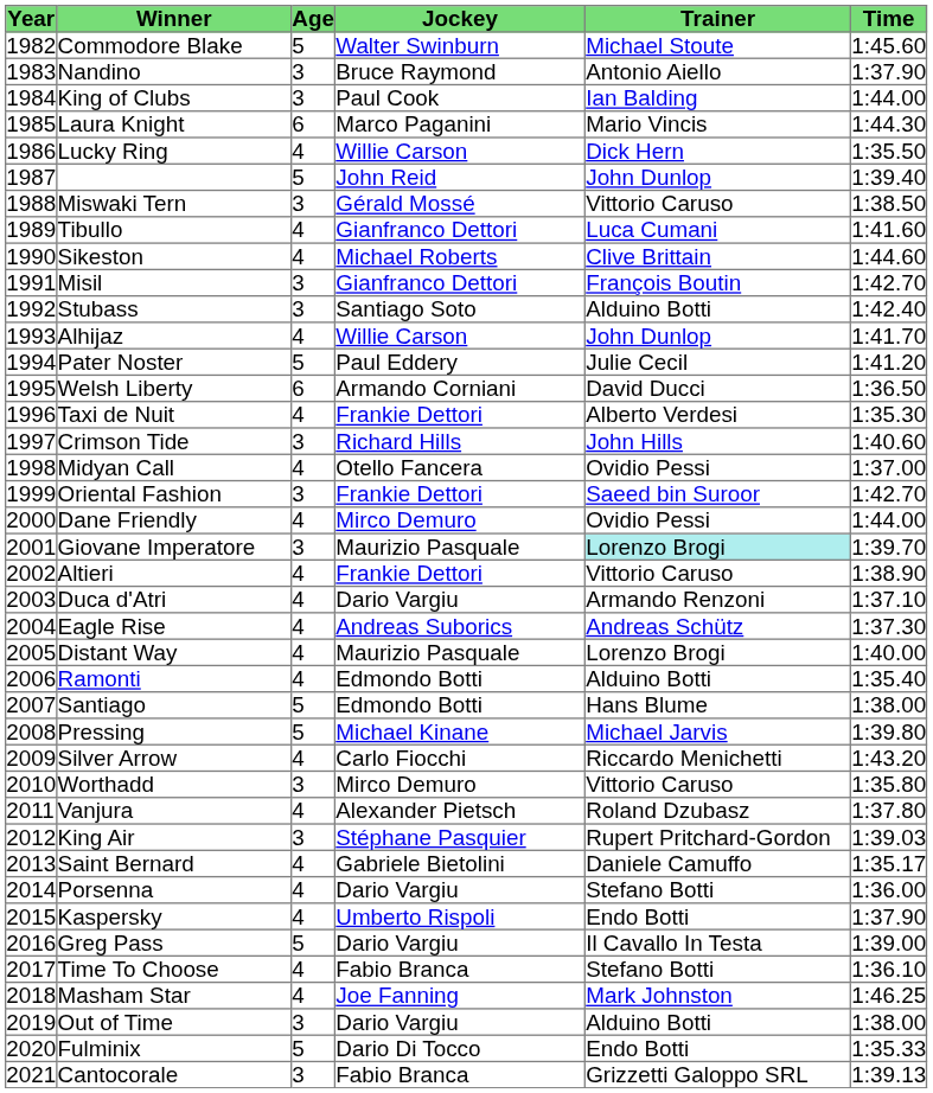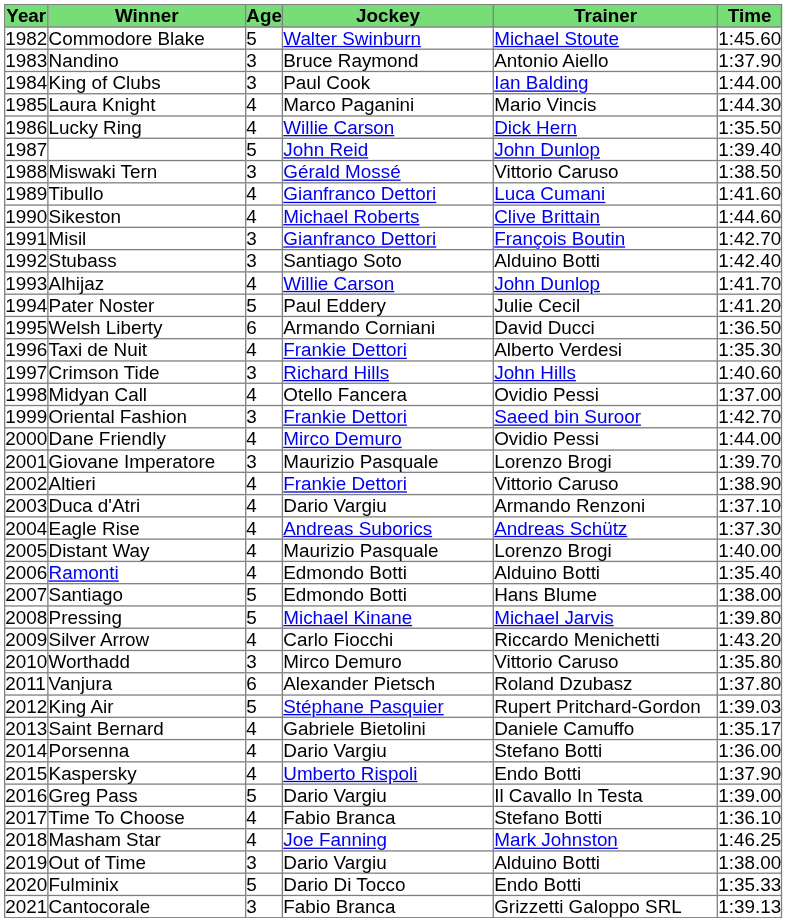 <table class = "sortable" | border="1" cellpadding="0" style="border-collapse: collapse; font-size:90%">
 <tr bgcolor="#77dd77" align="center">
 <th>Year</th>
 <th>Winner</th>
 <th>Age</th>
 <th>Jockey</th>
 <th>Trainer</th>
 <th>Time</th>
 </tr>
 <tr>
 <td>1982</td>
 <td width=150px>Commodore Blake</td>
 <td>5</td>
 <td width=160px><a href='#'>Walter Swinburn</a></td>
 <td width=170px><a href='#'>Michael Stoute</a></td>
 <td>1:45.60</td>
 </tr>
 <tr>
 <td>1983</td>
 <td>Nandino</td>
 <td>3</td>
 <td>Bruce Raymond</td>
 <td>Antonio Aiello</td>
 <td>1:37.90</td>
 </tr>
 <tr>
 <td>1984</td>
 <td>King of Clubs</td>
 <td>3</td>
 <td>Paul Cook</td>
 <td><a href='#'>Ian Balding</a></td>
 <td>1:44.00</td>
 </tr>
 <tr>
 <td>1985</td>
 <td>Laura Knight</td>
-<td>6</td>
+<td>4</td>
 <td>Marco Paganini</td>
 <td>Mario Vincis</td>
 <td>1:44.30</td>
 </tr>
 <tr>
 <td>1986</td>
 <td>Lucky Ring</td>
 <td>4</td>
 <td><a href='#'>Willie Carson</a></td>
 <td><a href='#'>Dick Hern</a></td>
 <td>1:35.50</td>
 </tr>
 <tr>
 <td>1987</td>
 <td></td>
 <td>5</td>
 <td><a href='#'>John Reid</a></td>
 <td><a href='#'>John Dunlop</a></td>
 <td>1:39.40</td>
 </tr>
 <tr>
 <td>1988</td>
 <td>Miswaki Tern</td>
 <td>3</td>
 <td><a href='#'>Gérald Mossé</a></td>
 <td>Vittorio Caruso</td>
 <td>1:38.50</td>
 </tr>
 <tr>
 <td>1989</td>
 <td>Tibullo </td>
 <td>4</td>
 <td><a href='#'>Gianfranco Dettori</a></td>
 <td><a href='#'>Luca Cumani</a></td>
 <td>1:41.60</td>
 </tr>
 <tr>
 <td>1990</td>
 <td>Sikeston</td>
 <td>4</td>
 <td><a href='#'>Michael Roberts</a></td>
 <td><a href='#'>Clive Brittain</a></td>
 <td>1:44.60</td>
 </tr>
 <tr>
 <td>1991</td>
 <td>Misil</td>
 <td>3</td>
 <td><a href='#'>Gianfranco Dettori</a></td>
 <td><a href='#'>François Boutin</a></td>
 <td>1:42.70</td>
 </tr>
 <tr>
 <td>1992</td>
 <td>Stubass</td>
 <td>3</td>
 <td>Santiago Soto</td>
 <td>Alduino Botti</td>
 <td>1:42.40</td>
 </tr>
 <tr>
 <td>1993</td>
 <td>Alhijaz</td>
 <td>4</td>
 <td><a href='#'>Willie Carson</a></td>
 <td><a href='#'>John Dunlop</a></td>
 <td>1:41.70</td>
 </tr>
 <tr>
 <td>1994</td>
 <td>Pater Noster</td>
 <td>5</td>
 <td>Paul Eddery</td>
 <td>Julie Cecil</td>
 <td>1:41.20</td>
 </tr>
 <tr>
 <td>1995</td>
 <td>Welsh Liberty</td>
 <td>6</td>
 <td>Armando Corniani</td>
 <td>David Ducci</td>
 <td>1:36.50</td>
 </tr>
 <tr>
 <td>1996</td>
 <td>Taxi de Nuit</td>
 <td>4</td>
 <td><a href='#'>Frankie Dettori</a></td>
 <td>Alberto Verdesi</td>
 <td>1:35.30</td>
 </tr>
 <tr>
 <td>1997</td>
 <td>Crimson Tide</td>
 <td>3</td>
 <td><a href='#'>Richard Hills</a></td>
 <td><a href='#'>John Hills</a></td>
 <td>1:40.60</td>
 </tr>
 <tr>
 <td>1998</td>
 <td>Midyan Call</td>
 <td>4</td>
 <td>Otello Fancera</td>
 <td>Ovidio Pessi</td>
 <td>1:37.00</td>
 </tr>
 <tr>
 <td>1999</td>
 <td>Oriental Fashion</td>
 <td>3</td>
 <td><a href='#'>Frankie Dettori</a></td>
 <td><a href='#'>Saeed bin Suroor</a></td>
 <td>1:42.70</td>
 </tr>
 <tr>
 <td>2000</td>
 <td>Dane Friendly</td>
 <td>4</td>
 <td><a href='#'>Mirco Demuro</a></td>
 <td>Ovidio Pessi</td>
 <td>1:44.00</td>
 </tr>
 <tr>
 <td>2001</td>
 <td>Giovane Imperatore</td>
 <td>3</td>
 <td>Maurizio Pasquale</td>
-<td style="background: paleturquoise;">Lorenzo Brogi</td>
+<td>Lorenzo Brogi</td>
 <td>1:39.70</td>
 </tr>
 <tr>
 <td>2002</td>
 <td>Altieri</td>
 <td>4</td>
 <td><a href='#'>Frankie Dettori</a></td>
 <td>Vittorio Caruso</td>
 <td>1:38.90</td>
 </tr>
 <tr>
 <td>2003</td>
 <td>Duca d'Atri</td>
 <td>4</td>
 <td>Dario Vargiu</td>
 <td>Armando Renzoni</td>
 <td>1:37.10</td>
 </tr>
 <tr>
 <td>2004</td>
 <td>Eagle Rise</td>
 <td>4</td>
 <td><a href='#'>Andreas Suborics</a></td>
 <td><a href='#'>Andreas Schütz</a></td>
 <td>1:37.30</td>
 </tr>
 <tr>
 <td>2005</td>
 <td>Distant Way</td>
 <td>4</td>
 <td>Maurizio Pasquale</td>
 <td>Lorenzo Brogi</td>
 <td>1:40.00</td>
 </tr>
 <tr>
 <td>2006</td>
 <td><a href='#'>Ramonti</a></td>
 <td>4</td>
 <td>Edmondo Botti</td>
 <td>Alduino Botti</td>
 <td>1:35.40</td>
 </tr>
 <tr>
 <td>2007</td>
 <td>Santiago</td>
 <td>5</td>
 <td>Edmondo Botti</td>
 <td>Hans Blume</td>
 <td>1:38.00</td>
 </tr>
 <tr>
 <td>2008</td>
 <td>Pressing</td>
 <td>5</td>
 <td><a href='#'>Michael Kinane</a></td>
 <td><a href='#'>Michael Jarvis</a></td>
 <td>1:39.80</td>
 </tr>
 <tr>
 <td>2009</td>
 <td>Silver Arrow</td>
 <td>4</td>
 <td>Carlo Fiocchi</td>
 <td>Riccardo Menichetti</td>
 <td>1:43.20</td>
 </tr>
 <tr>
 <td>2010</td>
 <td>Worthadd</td>
 <td>3</td>
 <td>Mirco Demuro</td>
 <td>Vittorio Caruso</td>
 <td>1:35.80</td>
 </tr>
 <tr>
 <td>2011</td>
 <td>Vanjura</td>
-<td>4</td>
+<td>6</td>
 <td>Alexander Pietsch</td>
 <td>Roland Dzubasz</td>
 <td>1:37.80</td>
 </tr>
 <tr>
 <td>2012</td>
 <td>King Air</td>
-<td>3</td>
+<td>5</td>
 <td><a href='#'>Stéphane Pasquier</a></td>
 <td>Rupert Pritchard-Gordon</td>
 <td>1:39.03</td>
 </tr>
 <tr>
 <td>2013</td>
 <td>Saint Bernard</td>
 <td>4</td>
 <td>Gabriele Bietolini</td>
 <td>Daniele Camuffo</td>
 <td>1:35.17</td>
 </tr>
 <tr>
 <td>2014</td>
 <td>Porsenna</td>
 <td>4</td>
 <td>Dario Vargiu</td>
 <td>Stefano Botti</td>
 <td>1:36.00</td>
 </tr>
 <tr>
 <td>2015</td>
 <td>Kaspersky</td>
 <td>4</td>
 <td><a href='#'>Umberto Rispoli</a></td>
 <td>Endo Botti</td>
 <td>1:37.90</td>
 </tr>
 <tr>
 <td>2016</td>
 <td>Greg Pass</td>
 <td>5</td>
 <td>Dario Vargiu</td>
 <td>Il Cavallo In Testa</td>
 <td>1:39.00</td>
 </tr>
 <tr>
 <td>2017</td>
 <td>Time To Choose</td>
 <td>4</td>
 <td>Fabio Branca</td>
 <td>Stefano Botti</td>
 <td>1:36.10</td>
 </tr>
 <tr>
 <td>2018</td>
 <td>Masham Star</td>
 <td>4</td>
 <td><a href='#'>Joe Fanning</a></td>
 <td><a href='#'>Mark Johnston</a></td>
 <td>1:46.25</td>
 </tr>
 <tr>
 <td>2019</td>
 <td>Out of Time</td>
 <td>3</td>
 <td>Dario Vargiu</td>
 <td>Alduino Botti</td>
 <td>1:38.00</td>
 </tr>
 <tr>
 <td>2020</td>
 <td>Fulminix</td>
 <td>5</td>
 <td>Dario Di Tocco</td>
 <td>Endo Botti</td>
 <td>1:35.33</td>
 </tr>
 <tr>
 <td>2021</td>
 <td>Cantocorale</td>
 <td>3</td>
 <td>Fabio Branca</td>
 <td>Grizzetti Galoppo SRL</td>
 <td>1:39.13</td>
 </tr>
 </table>
